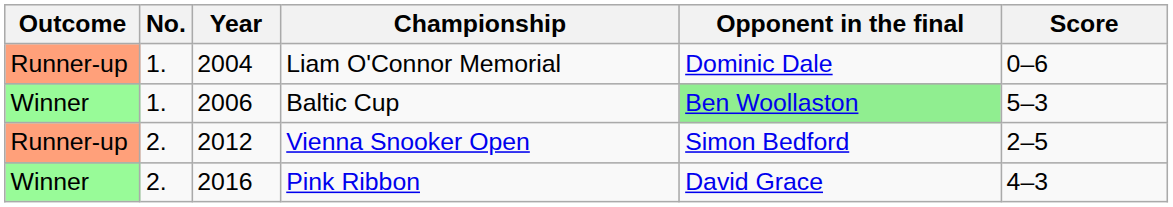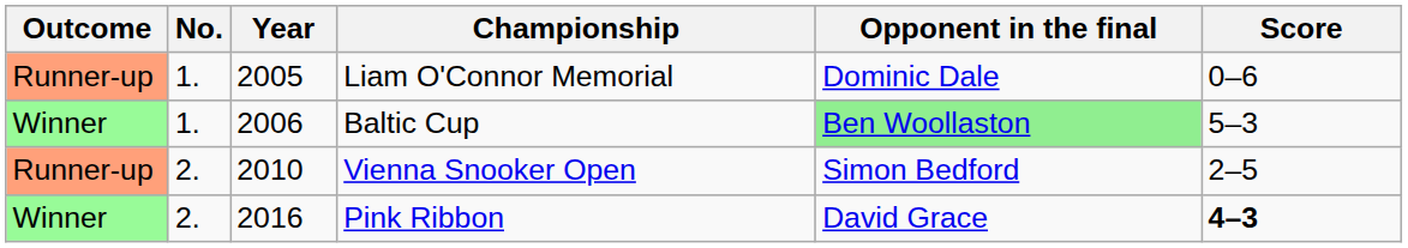 <table class="sortable wikitable">
 <tr>
 <th width="80">Outcome</th>
 <th width="20">No.</th>
 <th width="50">Year</th>
 <th style="width:250px;">Championship</th>
 <th style="width:200px;">Opponent in the final</th>
 <th style="width:100px;">Score</th>
 </tr>
 <tr>
 <td style="background:#ffa07a;">Runner-up</td>
 <td>1.</td>
-<td>2004</td>
+<td>2005</td>
 <td>Liam O'Connor Memorial</td>
 <td> <a href='#'>Dominic Dale</a></td>
 <td>0–6</td>
 </tr>
 <tr>
 <td style="background:#98fb98;">Winner</td>
 <td>1.</td>
 <td>2006</td>
 <td>Baltic Cup</td>
 <td style="background: lightgreen;"> <a href='#'>Ben Woollaston</a></td>
 <td>5–3</td>
 </tr>
 <tr>
 <td style="background:#ffa07a;">Runner-up</td>
 <td>2.</td>
-<td>2012</td>
+<td>2010</td>
 <td><a href='#'>Vienna Snooker Open</a></td>
 <td> <a href='#'>Simon Bedford</a></td>
 <td>2–5</td>
 </tr>
 <tr>
 <td style="background:#98fb98;">Winner</td>
 <td>2.</td>
 <td>2016</td>
 <td><a href='#'>Pink Ribbon</a></td>
 <td> <a href='#'>David Grace</a></td>
-<td>4–3</td>
+<td><strong>4–3</strong></td>
 </tr>
 </table>
